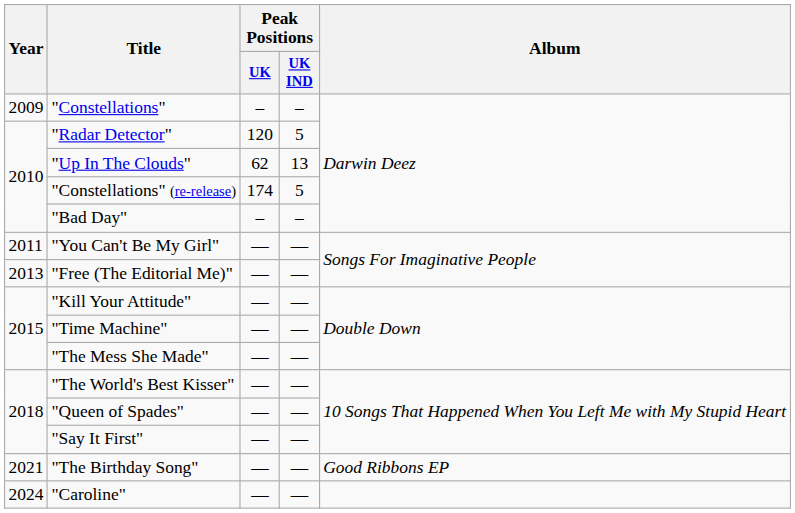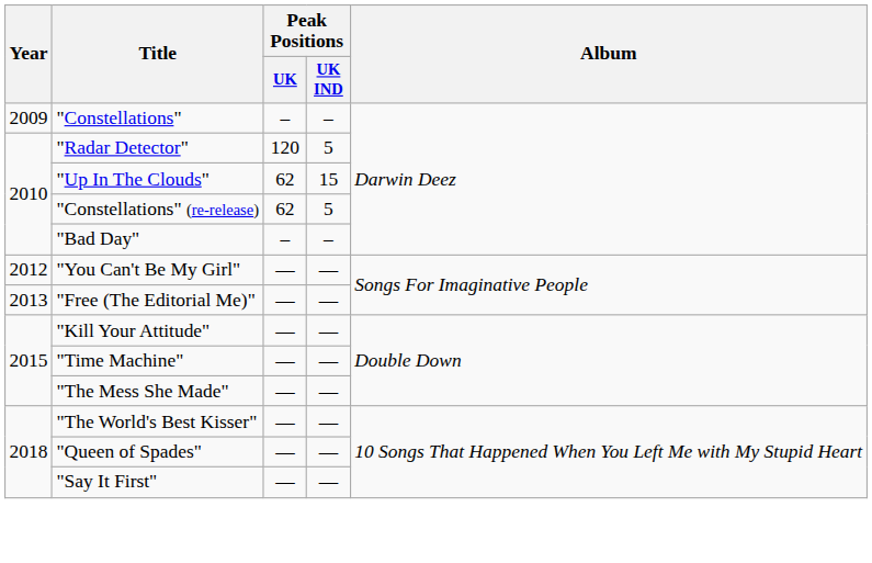 <table class="wikitable">
 <tr>
 <th rowspan="2">Year</th>
 <th rowspan="2">Title</th>
 <th colspan="2">Peak Positions</th>
 <th rowspan="2">Album</th>
 </tr>
 <tr style=font-size:smaller;>
 <th width=30><a href='#'>UK</a></th>
 <th width=30><a href='#'>UK<br>IND</a></th>
 </tr>
 <tr>
 <td>2009</td>
 <td>"<a href='#'>Constellations</a>"</td>
 <td style="text-align:center;">–</td>
 <td style="text-align:center;">–</td>
 <td rowspan="5"><em>Darwin Deez</em></td>
 </tr>
 <tr>
 <td rowspan="4">2010</td>
 <td>"<a href='#'>Radar Detector</a>"</td>
 <td style="text-align:center;">120</td>
 <td style="text-align:center;">5</td>
 </tr>
 <tr>
 <td>"<a href='#'>Up In The Clouds</a>"</td>
 <td style="text-align:center;">62</td>
-<td style="text-align:center;">13</td>
+<td style="text-align:center;">15</td>
 </tr>
 <tr>
 <td>"Constellations" <small>(<a href='#'>re-release</a>)</small></td>
-<td style="text-align:center;">174</td>
+<td style="text-align:center;">62</td>
 <td style="text-align:center;">5</td>
 </tr>
 <tr>
 <td>"Bad Day"</td>
 <td style="text-align:center;">–</td>
 <td style="text-align:center;">–</td>
 </tr>
 <tr>
-<td>2011</td>
+<td>2012</td>
 <td>"You Can't Be My Girl"</td>
 <td style="text-align:center;">—</td>
 <td style="text-align:center;">—</td>
 <td rowspan="2"><em>Songs For Imaginative People</em></td>
 </tr>
 <tr>
 <td>2013</td>
 <td>"Free (The Editorial Me)"</td>
 <td style="text-align:center;">—</td>
 <td style="text-align:center;">—</td>
 </tr>
 <tr>
 <td rowspan="3">2015</td>
 <td>"Kill Your Attitude"</td>
 <td style="text-align:center;">—</td>
 <td style="text-align:center;">—</td>
 <td rowspan="3"><em>Double Down</em></td>
 </tr>
 <tr>
 <td>"Time Machine"</td>
 <td style="text-align:center;">—</td>
 <td style="text-align:center;">—</td>
 </tr>
 <tr>
 <td>"The Mess She Made"</td>
 <td style="text-align:center;">—</td>
 <td style="text-align:center;">—</td>
 </tr>
 <tr>
 <td rowspan="3">2018</td>
 <td>"The World's Best Kisser"</td>
 <td style="text-align:center;">—</td>
 <td style="text-align:center;">—</td>
 <td rowspan="3"><em>10 Songs That Happened When You Left Me with My Stupid Heart</em></td>
 </tr>
 <tr>
 <td>"Queen of Spades"</td>
 <td style="text-align:center;">—</td>
 <td style="text-align:center;">—</td>
 </tr>
 <tr>
 <td>"Say It First"</td>
 <td style="text-align:center;">—</td>
 <td style="text-align:center;">—</td>
 </tr>
-<tr>
-<td>2021</td>
-<td>"The Birthday Song"</td>
-<td style="text-align:center;">—</td>
-<td style="text-align:center;">—</td>
-<td><em>Good Ribbons EP</em></td>
-</tr>
-<tr>
-<td>2024</td>
-<td>"Caroline"</td>
-<td style="text-align:center;">—</td>
-<td style="text-align:center;">—</td>
-<td></td>
-</tr>
 </table>
